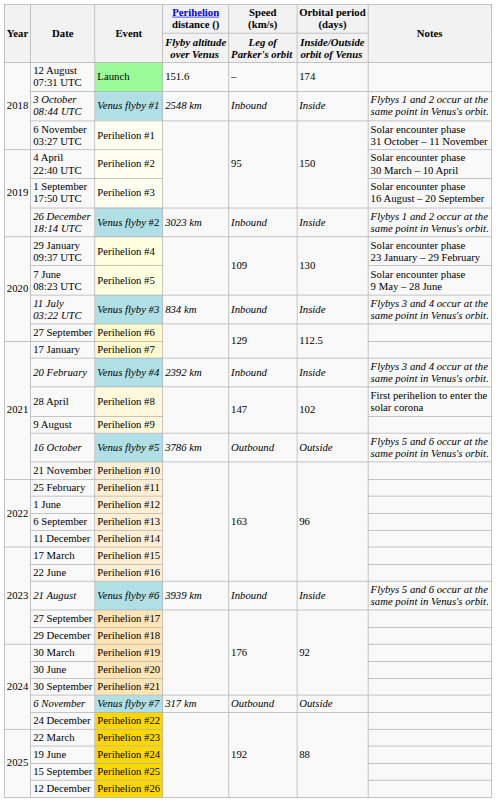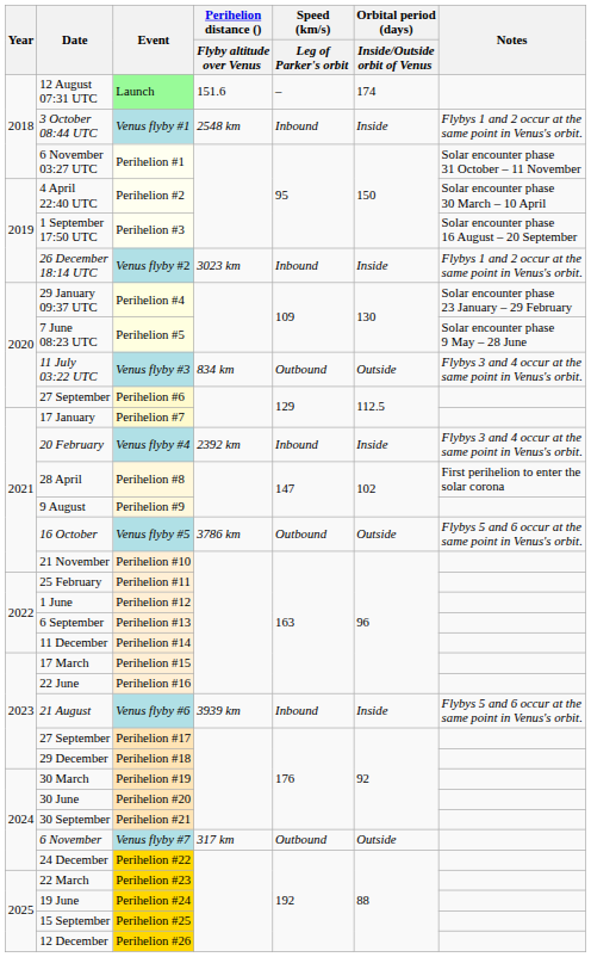 <table class="wikitable" style="border: none;">
 <tr>
 <th rowspan=2>Year</th>
 <th rowspan=2>Date</th>
 <th rowspan=2>Event</th>
 <th><a href='#'>Perihelion</a><br>distance ()</th>
 <th>Speed <br>(km/s)</th>
 <th>Orbital period<br>(days)</th>
 <th rowspan=2>Notes</th>
 </tr>
 <tr>
 <th><em>Flyby altitude<br>over Venus</em> </th>
 <th><em>Leg of<br>Parker's orbit</em> </th>
 <th><em>Inside/Outside<br>orbit of Venus</em> </th>
 </tr>
 <tr>
 <td rowspan=3>2018</td>
 <td>12 August<br>07:31 UTC</td>
 <td bgcolor=PaleGreen>Launch</td>
 <td>151.6</td>
 <td>–</td>
 <td>174</td>
 <td></td>
 </tr>
 <tr>
 <td><em>3 October<br>08:44 UTC</em></td>
 <td bgcolor=PowderBlue><em>Venus flyby #1</em></td>
 <td><em>2548 km</em></td>
 <td><em>Inbound</em></td>
 <td><em>Inside</em></td>
 <td><em>Flybys 1 and 2 occur at the<br>same point in Venus's orbit</em>.</td>
 </tr>
 <tr>
 <td>6 November<br>03:27 UTC</td>
 <td bgcolor=Ivory>Perihelion  #1</td>
 <td rowspan="3"></td>
 <td rowspan="3">95</td>
 <td rowspan="3">150</td>
 <td>Solar encounter phase<br>31 October – 11 November</td>
 </tr>
 <tr>
 <td rowspan=3>2019</td>
 <td>4 April<br>22:40 UTC</td>
 <td bgcolor=Ivory>Perihelion  #2</td>
 <td>Solar encounter phase<br>30 March – 10 April</td>
 </tr>
 <tr>
 <td>1 September<br>17:50 UTC</td>
 <td bgcolor=Ivory>Perihelion  #3</td>
 <td>Solar encounter phase<br>16 August – 20 September </td>
 </tr>
 <tr>
 <td><em>26 December</em><br><em>18:14 UTC</em></td>
 <td bgcolor=PowderBlue><em>Venus flyby</em> #2</td>
 <td><em>3023 km</em></td>
 <td><em>Inbound</em></td>
 <td><em>Inside</em></td>
 <td><em>Flybys 1 and 2 occur at the<br>same point in Venus's orbit</em>.</td>
 </tr>
 <tr>
 <td rowspan=4>2020</td>
 <td>29 January<br>09:37 UTC</td>
 <td bgcolor=LightYellow>Perihelion  #4</td>
 <td rowspan="2"></td>
 <td rowspan="2">109</td>
 <td rowspan="2">130</td>
 <td>Solar encounter phase<br>23 January – 29 February</td>
 </tr>
 <tr>
 <td>7 June<br>08:23 UTC</td>
 <td bgcolor=LightYellow>Perihelion  #5</td>
 <td>Solar encounter phase<br>9 May – 28 June</td>
 </tr>
 <tr>
 <td><em>11 July</em><br><em>03:22 UTC</em></td>
 <td bgcolor=PowderBlue><em>Venus flyby #3</em></td>
 <td><em>834 km</em></td>
-<td><em>Inbound</em></td>
-<td><em>Inside</em></td>
+<td><em>Outbound</em></td>
+<td><em>Outside</em></td>
 <td><em>Flybys 3 and 4 occur at the<br> same point in Venus's orbit</em>.</td>
 </tr>
 <tr>
 <td>27 September</td>
 <td bgcolor=LemonChiffon>Perihelion  #6</td>
 <td rowspan="2"></td>
 <td rowspan="2">129</td>
 <td rowspan="2">112.5</td>
 <td></td>
 </tr>
 <tr>
 <td rowspan=6>2021</td>
 <td>17 January</td>
 <td bgcolor=LemonChiffon>Perihelion  #7</td>
 <td></td>
 </tr>
 <tr>
 <td><em>20 February</em></td>
 <td bgcolor=PowderBlue><em>Venus flyby #4</em></td>
 <td><em>2392 km</em></td>
 <td><em>Inbound</em></td>
 <td><em>Inside</em></td>
 <td><em>Flybys 3 and 4 occur at the<br> same point in Venus's orbit</em>.</td>
 </tr>
 <tr>
 <td>28 April</td>
 <td bgcolor="Cornsilk">Perihelion  #8</td>
 <td rowspan="2"></td>
 <td rowspan="2">147</td>
 <td rowspan="2">102</td>
 <td>First perihelion to enter the<br>solar corona</td>
 </tr>
 <tr>
 <td>9 August</td>
 <td bgcolor=Cornsilk>Perihelion  #9</td>
 <td></td>
 </tr>
 <tr>
 <td><em>16 October</em></td>
 <td bgcolor=PowderBlue><em>Venus flyby #5</em></td>
 <td><em>3786 km</em></td>
 <td><em>Outbound</em></td>
 <td><em>Outside</em></td>
 <td><em>Flybys 5 and 6 occur at the<br>same point in Venus's orbit</em>.</td>
 </tr>
 <tr>
 <td>21 November</td>
 <td bgcolor=PapayaWhip>Perihelion #10</td>
 <td rowspan="7"></td>
 <td rowspan="7">163</td>
 <td rowspan="7">96</td>
 <td></td>
 </tr>
 <tr>
 <td rowspan=4>2022</td>
 <td>25 February</td>
 <td bgcolor=PapayaWhip>Perihelion #11</td>
 <td></td>
 </tr>
 <tr>
 <td>1 June</td>
 <td bgcolor=PapayaWhip>Perihelion #12</td>
 <td></td>
 </tr>
 <tr>
 <td>6 September</td>
 <td bgcolor=PapayaWhip>Perihelion #13</td>
 <td></td>
 </tr>
 <tr>
 <td>11 December</td>
 <td bgcolor=PapayaWhip>Perihelion #14</td>
 <td></td>
 </tr>
 <tr>
 <td rowspan=5>2023</td>
 <td>17 March</td>
 <td bgcolor=PapayaWhip>Perihelion #15</td>
 <td></td>
 </tr>
 <tr>
 <td>22 June</td>
 <td bgcolor=PapayaWhip>Perihelion #16</td>
 <td></td>
 </tr>
 <tr>
 <td><em>21 August</em></td>
 <td bgcolor=PowderBlue><em>Venus flyby  #6</em></td>
 <td><em>3939 km</em></td>
 <td><em>Inbound</em></td>
 <td><em>Inside</em></td>
 <td><em>Flybys 5 and 6 occur at the<br> same point in Venus's orbit</em>.</td>
 </tr>
 <tr>
 <td>27 September</td>
 <td bgcolor=Moccasin>Perihelion #17</td>
 <td rowspan="5"></td>
 <td rowspan="5">176</td>
 <td rowspan="5">92</td>
 <td></td>
 </tr>
 <tr>
 <td>29 December</td>
 <td bgcolor=Moccasin>Perihelion #18</td>
 <td></td>
 </tr>
 <tr>
 <td rowspan=5>2024</td>
 <td>30 March</td>
 <td bgcolor=Moccasin>Perihelion #19</td>
 <td></td>
 </tr>
 <tr>
 <td>30 June</td>
 <td bgcolor=Moccasin>Perihelion #20</td>
 <td></td>
 </tr>
 <tr>
 <td>30 September</td>
 <td bgcolor=Moccasin>Perihelion #21</td>
 <td></td>
 </tr>
 <tr>
 <td><em>6 November</em></td>
 <td bgcolor=PowderBlue><em>Venus flyby #7</em></td>
 <td><em>317 km</em></td>
 <td><em>Outbound</em></td>
 <td><em>Outside</em></td>
 <td></td>
 </tr>
 <tr>
 <td>24 December</td>
 <td bgcolor=Gold>Perihelion #22</td>
 <td rowspan="5"></td>
 <td rowspan="5">192</td>
 <td rowspan="5">88</td>
 <td></td>
 </tr>
 <tr>
 <td rowspan=4>2025</td>
 <td>22 March</td>
 <td bgcolor=Gold>Perihelion #23</td>
 <td></td>
 </tr>
 <tr>
 <td>19 June</td>
 <td bgcolor=Gold>Perihelion #24</td>
 <td></td>
 </tr>
 <tr>
 <td>15 September</td>
 <td bgcolor=Gold>Perihelion #25</td>
 <td></td>
 </tr>
 <tr>
 <td>12 December</td>
 <td bgcolor=Gold>Perihelion #26</td>
 <td></td>
 </tr>
 </table>
